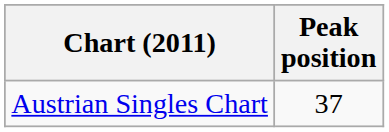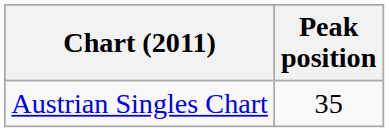 <table class="wikitable">
 <tr>
 <th>Chart (2011)</th>
 <th>Peak<br>position</th>
 </tr>
 <tr>
 <td><a href='#'>Austrian Singles Chart</a></td>
-<td style="text-align:center;">37</td>
+<td style="text-align:center;">35</td>
 </tr>
 </table>
